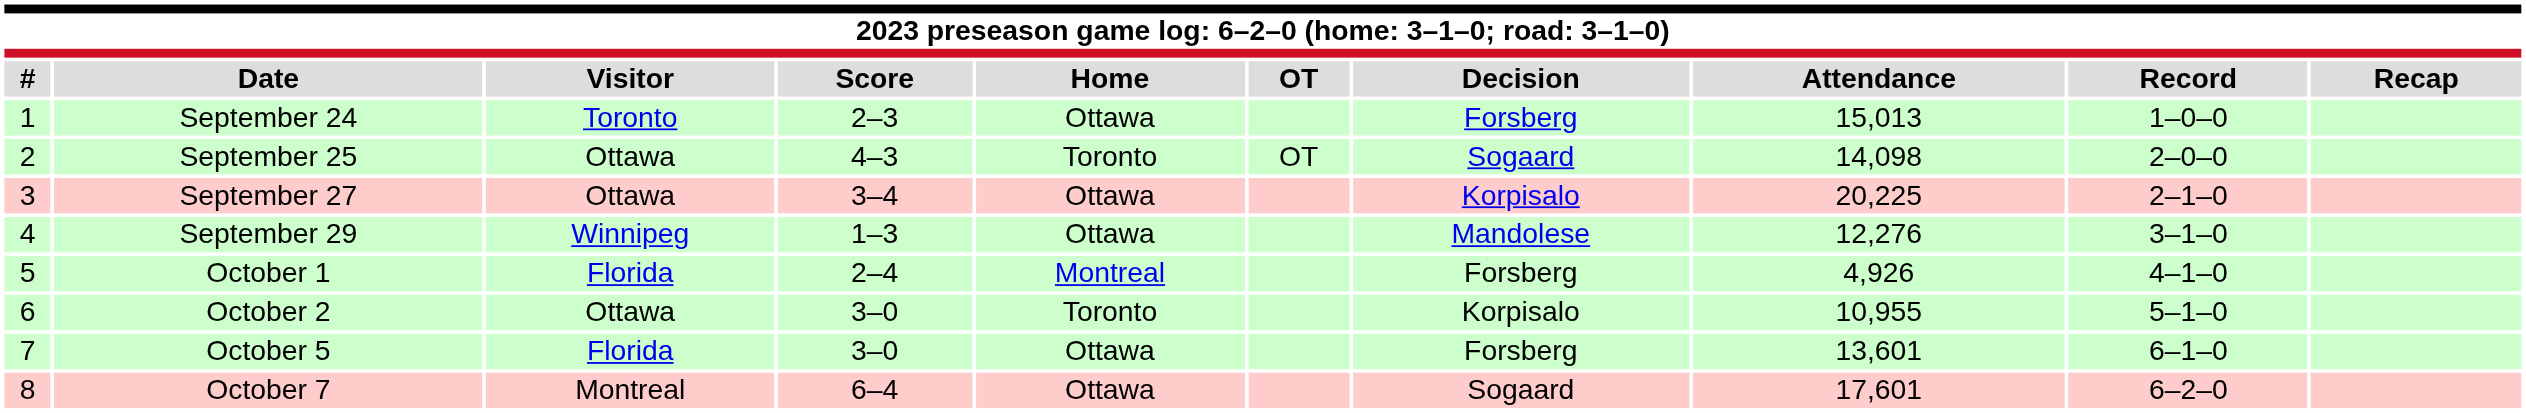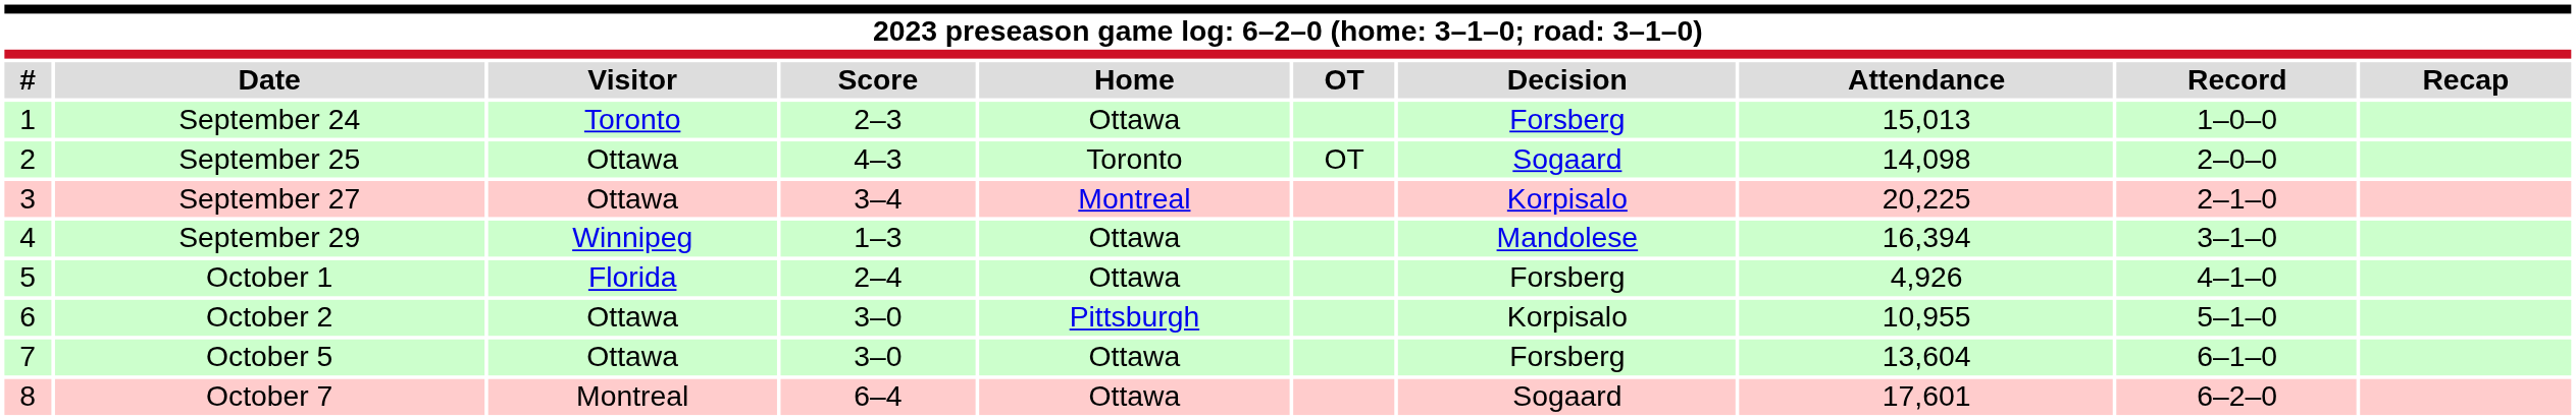 <table class="toccolours collapsible collapsed" style="width:90%; clear:both; margin:1.5em auto; text-align:center;">
 <tr>
 <th colspan="10" style="background:#FFFFFF; border-top:#000000 5px solid; border-bottom:#CE1126 5px solid;">2023 preseason game log: 6–2–0 (home: 3–1–0; road: 3–1–0)</th>
 </tr>
 <tr style="background:#ddd;">
 <th>#</th>
 <th>Date</th>
 <th>Visitor</th>
 <th>Score</th>
 <th>Home</th>
 <th>OT</th>
 <th>Decision</th>
 <th>Attendance</th>
 <th>Record</th>
 <th>Recap</th>
 </tr>
 <tr style="background:#cfc;">
 <td>1</td>
 <td>September 24</td>
 <td><a href='#'>Toronto</a></td>
 <td>2–3</td>
 <td>Ottawa</td>
 <td></td>
 <td><a href='#'>Forsberg</a></td>
 <td>15,013</td>
 <td>1–0–0</td>
 <td></td>
 </tr>
 <tr style="background:#cfc;">
 <td>2</td>
 <td>September 25</td>
 <td>Ottawa</td>
 <td>4–3</td>
 <td>Toronto</td>
 <td>OT</td>
 <td><a href='#'>Sogaard</a></td>
 <td>14,098</td>
 <td>2–0–0</td>
 <td></td>
 </tr>
 <tr style="background:#fcc;">
 <td>3</td>
 <td>September 27</td>
 <td>Ottawa</td>
 <td>3–4</td>
-<td>Ottawa</td>
+<td><a href='#'>Montreal</a></td>
 <td></td>
 <td><a href='#'>Korpisalo</a></td>
 <td>20,225</td>
 <td>2–1–0</td>
 <td></td>
 </tr>
 <tr style="background:#cfc;">
 <td>4</td>
 <td>September 29</td>
 <td><a href='#'>Winnipeg</a></td>
 <td>1–3</td>
 <td>Ottawa</td>
 <td></td>
 <td><a href='#'>Mandolese</a></td>
-<td>12,276</td>
+<td>16,394</td>
 <td>3–1–0</td>
 <td></td>
 </tr>
 <tr style="background:#cfc;">
 <td>5</td>
 <td>October 1</td>
 <td><a href='#'>Florida</a></td>
 <td>2–4</td>
-<td><a href='#'>Montreal</a></td>
+<td>Ottawa</td>
 <td></td>
 <td>Forsberg</td>
 <td>4,926</td>
 <td>4–1–0</td>
 <td></td>
 </tr>
 <tr style="background:#cfc;">
 <td>6</td>
 <td>October 2</td>
 <td>Ottawa</td>
 <td>3–0</td>
-<td>Toronto</td>
+<td><a href='#'>Pittsburgh</a></td>
 <td></td>
 <td>Korpisalo</td>
 <td>10,955</td>
 <td>5–1–0</td>
 <td></td>
 </tr>
 <tr style="background:#cfc;">
 <td>7</td>
 <td>October 5</td>
-<td><a href='#'>Florida</a></td>
+<td>Ottawa</td>
 <td>3–0</td>
 <td>Ottawa</td>
 <td></td>
 <td>Forsberg</td>
-<td>13,601</td>
+<td>13,604</td>
 <td>6–1–0</td>
 <td></td>
 </tr>
 <tr style="background:#fcc;">
 <td>8</td>
 <td>October 7</td>
 <td>Montreal</td>
 <td>6–4</td>
 <td>Ottawa</td>
 <td></td>
 <td>Sogaard</td>
 <td>17,601</td>
 <td>6–2–0</td>
 <td></td>
 </tr>
 <tr>
 <td colspan="10" style="text-align:center;"></td>
 </tr>
 </table>
